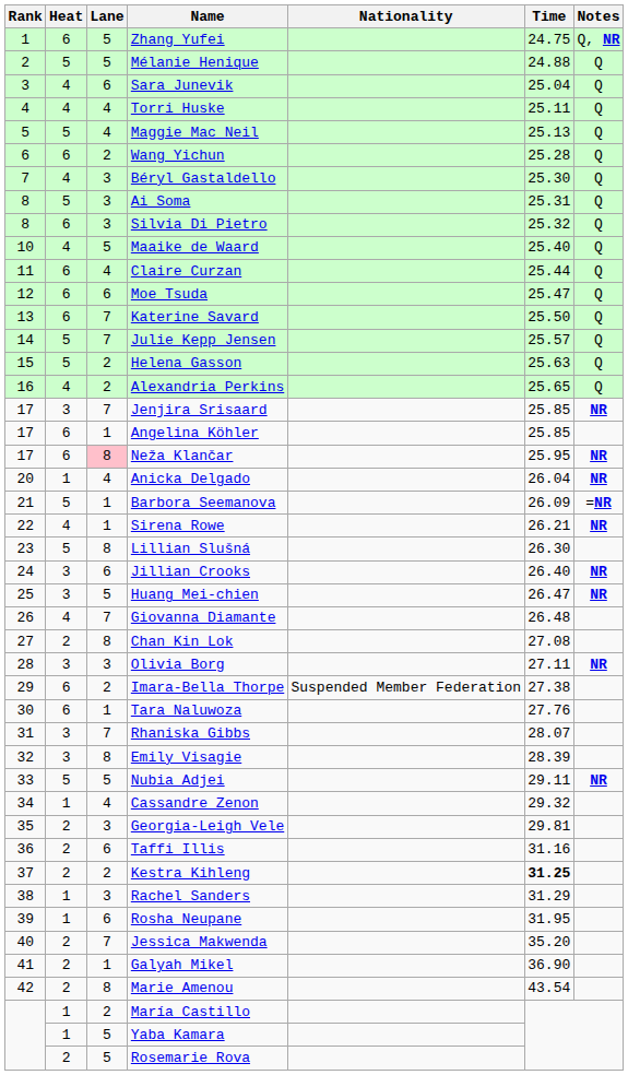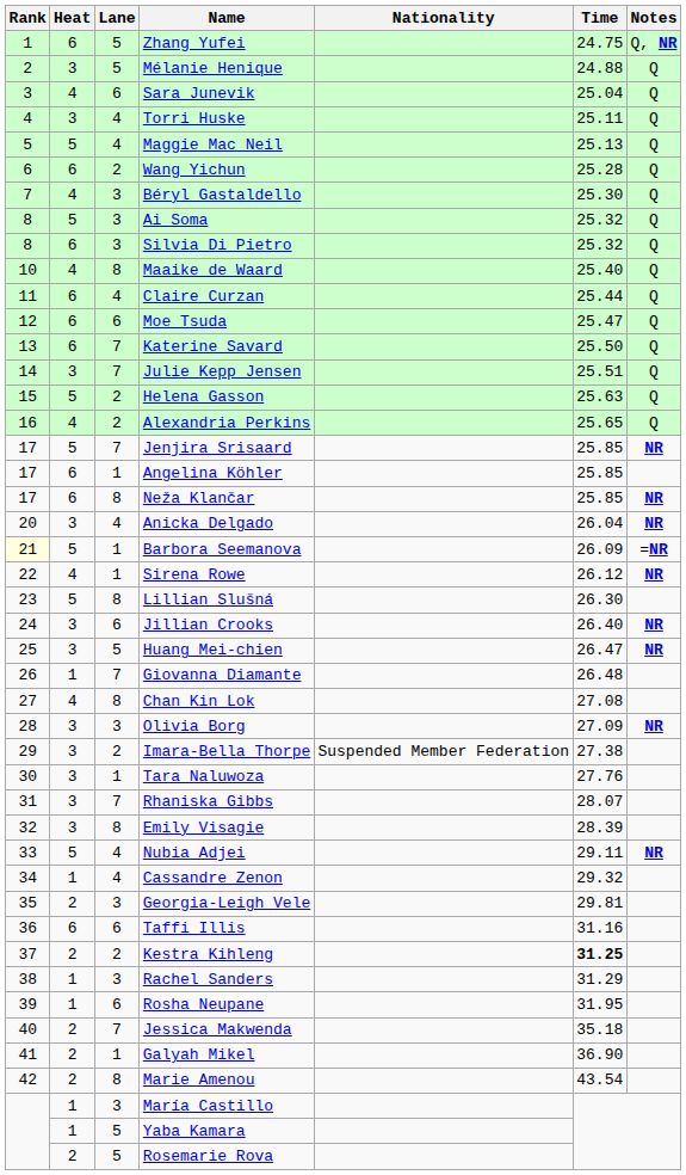 <table class="wikitable sortable" style="text-align:center">
 <tr>
 <th>Rank</th>
 <th>Heat</th>
 <th>Lane</th>
 <th>Name</th>
 <th>Nationality</th>
 <th>Time</th>
 <th>Notes</th>
 </tr>
 <tr bgcolor=ccffcc>
 <td>1</td>
 <td>6</td>
 <td>5</td>
 <td align=left><a href='#'>Zhang Yufei</a></td>
 <td align=left></td>
 <td>24.75</td>
 <td>Q, <strong><a href='#'>NR</a></strong></td>
 </tr>
 <tr bgcolor=ccffcc>
 <td>2</td>
-<td>5</td>
+<td>3</td>
 <td>5</td>
 <td align=left><a href='#'>Mélanie Henique</a></td>
 <td align=left></td>
 <td>24.88</td>
 <td>Q</td>
 </tr>
 <tr bgcolor=ccffcc>
 <td>3</td>
 <td>4</td>
 <td>6</td>
 <td align=left><a href='#'>Sara Junevik</a></td>
 <td align=left></td>
 <td>25.04</td>
 <td>Q</td>
 </tr>
 <tr bgcolor=ccffcc>
 <td>4</td>
-<td>4</td>
+<td>3</td>
 <td>4</td>
 <td align=left><a href='#'>Torri Huske</a></td>
 <td align=left></td>
 <td>25.11</td>
 <td>Q</td>
 </tr>
 <tr bgcolor=ccffcc>
 <td>5</td>
 <td>5</td>
 <td>4</td>
 <td align=left><a href='#'>Maggie Mac Neil</a></td>
 <td align=left></td>
 <td>25.13</td>
 <td>Q</td>
 </tr>
 <tr bgcolor=ccffcc>
 <td>6</td>
 <td>6</td>
 <td>2</td>
 <td align=left><a href='#'>Wang Yichun</a></td>
 <td align=left></td>
 <td>25.28</td>
 <td>Q</td>
 </tr>
 <tr bgcolor=ccffcc>
 <td>7</td>
 <td>4</td>
 <td>3</td>
 <td align=left><a href='#'>Béryl Gastaldello</a></td>
 <td align=left></td>
 <td>25.30</td>
 <td>Q</td>
 </tr>
 <tr bgcolor=ccffcc>
 <td>8</td>
 <td>5</td>
 <td>3</td>
 <td align=left><a href='#'>Ai Soma</a></td>
 <td align=left></td>
-<td>25.31</td>
+<td>25.32</td>
 <td>Q</td>
 </tr>
 <tr bgcolor=ccffcc>
 <td>8</td>
 <td>6</td>
 <td>3</td>
 <td align=left><a href='#'>Silvia Di Pietro</a></td>
 <td align=left></td>
 <td>25.32</td>
 <td>Q</td>
 </tr>
 <tr bgcolor=ccffcc>
 <td>10</td>
 <td>4</td>
-<td>5</td>
+<td>8</td>
 <td align=left><a href='#'>Maaike de Waard</a></td>
 <td align=left></td>
 <td>25.40</td>
 <td>Q</td>
 </tr>
 <tr bgcolor=ccffcc>
 <td>11</td>
 <td>6</td>
 <td>4</td>
 <td align=left><a href='#'>Claire Curzan</a></td>
 <td align=left></td>
 <td>25.44</td>
 <td>Q</td>
 </tr>
 <tr bgcolor=ccffcc>
 <td>12</td>
 <td>6</td>
 <td>6</td>
 <td align=left><a href='#'>Moe Tsuda</a></td>
 <td align=left></td>
 <td>25.47</td>
 <td>Q</td>
 </tr>
 <tr bgcolor=ccffcc>
 <td>13</td>
 <td>6</td>
 <td>7</td>
 <td align=left><a href='#'>Katerine Savard</a></td>
 <td align=left></td>
 <td>25.50</td>
 <td>Q</td>
 </tr>
 <tr bgcolor=ccffcc>
 <td>14</td>
-<td>5</td>
+<td>3</td>
 <td>7</td>
 <td align=left><a href='#'>Julie Kepp Jensen</a></td>
 <td align=left></td>
-<td>25.57</td>
+<td>25.51</td>
 <td>Q</td>
 </tr>
 <tr bgcolor=ccffcc>
 <td>15</td>
 <td>5</td>
 <td>2</td>
 <td align=left><a href='#'>Helena Gasson</a></td>
 <td align=left></td>
 <td>25.63</td>
 <td>Q</td>
 </tr>
 <tr bgcolor=ccffcc>
 <td>16</td>
 <td>4</td>
 <td>2</td>
 <td align=left><a href='#'>Alexandria Perkins</a></td>
 <td align=left></td>
 <td>25.65</td>
 <td>Q</td>
 </tr>
 <tr>
 <td>17</td>
-<td>3</td>
+<td>5</td>
 <td>7</td>
 <td align=left><a href='#'>Jenjira Srisaard</a></td>
 <td align=left></td>
 <td>25.85</td>
 <td><strong><a href='#'>NR</a></strong></td>
 </tr>
 <tr>
 <td>17</td>
 <td>6</td>
 <td>1</td>
 <td align=left><a href='#'>Angelina Köhler</a></td>
 <td align=left></td>
 <td>25.85</td>
 <td></td>
 </tr>
 <tr>
 <td>17</td>
 <td>6</td>
-<td style="background: pink;">8</td>
+<td>8</td>
 <td align=left><a href='#'>Neža Klančar</a></td>
 <td align=left></td>
-<td>25.95</td>
+<td>25.85</td>
 <td><strong><a href='#'>NR</a></strong></td>
 </tr>
 <tr>
 <td>20</td>
-<td>1</td>
+<td>3</td>
 <td>4</td>
 <td align=left><a href='#'>Anicka Delgado</a></td>
 <td align=left></td>
 <td>26.04</td>
 <td><strong><a href='#'>NR</a></strong></td>
 </tr>
 <tr>
-<td>21</td>
+<td style="background: lightyellow;">21</td>
 <td>5</td>
 <td>1</td>
 <td align=left><a href='#'>Barbora Seemanova</a></td>
 <td align=left></td>
 <td>26.09</td>
 <td>=<strong><a href='#'>NR</a></strong></td>
 </tr>
 <tr>
 <td>22</td>
 <td>4</td>
 <td>1</td>
 <td align=left><a href='#'>Sirena Rowe</a></td>
 <td align=left></td>
-<td>26.21</td>
+<td>26.12</td>
 <td><strong><a href='#'>NR</a></strong></td>
 </tr>
 <tr>
 <td>23</td>
 <td>5</td>
 <td>8</td>
 <td align=left><a href='#'>Lillian Slušná</a></td>
 <td align=left></td>
 <td>26.30</td>
 <td></td>
 </tr>
 <tr>
 <td>24</td>
 <td>3</td>
 <td>6</td>
 <td align=left><a href='#'>Jillian Crooks</a></td>
 <td align=left></td>
 <td>26.40</td>
 <td><strong><a href='#'>NR</a></strong></td>
 </tr>
 <tr>
 <td>25</td>
 <td>3</td>
 <td>5</td>
 <td align=left><a href='#'>Huang Mei-chien</a></td>
 <td align=left></td>
 <td>26.47</td>
 <td><strong><a href='#'>NR</a></strong></td>
 </tr>
 <tr>
 <td>26</td>
-<td>4</td>
+<td>1</td>
 <td>7</td>
 <td align=left><a href='#'>Giovanna Diamante</a></td>
 <td align=left></td>
 <td>26.48</td>
 <td></td>
 </tr>
 <tr>
 <td>27</td>
-<td>2</td>
+<td>4</td>
 <td>8</td>
 <td align=left><a href='#'>Chan Kin Lok</a></td>
 <td align=left></td>
 <td>27.08</td>
 <td></td>
 </tr>
 <tr>
 <td>28</td>
 <td>3</td>
 <td>3</td>
 <td align=left><a href='#'>Olivia Borg</a></td>
 <td align=left></td>
-<td>27.11</td>
+<td>27.09</td>
 <td><strong><a href='#'>NR</a></strong></td>
 </tr>
 <tr>
 <td>29</td>
-<td>6</td>
+<td>3</td>
 <td>2</td>
 <td align=left><a href='#'>Imara-Bella Thorpe</a></td>
 <td align=left> Suspended Member Federation</td>
 <td>27.38</td>
 <td></td>
 </tr>
 <tr>
 <td>30</td>
-<td>6</td>
+<td>3</td>
 <td>1</td>
 <td align=left><a href='#'>Tara Naluwoza</a></td>
 <td align=left></td>
 <td>27.76</td>
 <td></td>
 </tr>
 <tr>
 <td>31</td>
 <td>3</td>
 <td>7</td>
 <td align=left><a href='#'>Rhaniska Gibbs</a></td>
 <td align=left></td>
 <td>28.07</td>
 <td></td>
 </tr>
 <tr>
 <td>32</td>
 <td>3</td>
 <td>8</td>
 <td align=left><a href='#'>Emily Visagie</a></td>
 <td align=left></td>
 <td>28.39</td>
 <td></td>
 </tr>
 <tr>
 <td>33</td>
 <td>5</td>
-<td>5</td>
+<td>4</td>
 <td align=left><a href='#'>Nubia Adjei</a></td>
 <td align=left></td>
 <td>29.11</td>
 <td><strong><a href='#'>NR</a></strong></td>
 </tr>
 <tr>
 <td>34</td>
 <td>1</td>
 <td>4</td>
 <td align=left><a href='#'>Cassandre Zenon</a></td>
 <td align=left></td>
 <td>29.32</td>
 <td></td>
 </tr>
 <tr>
 <td>35</td>
 <td>2</td>
 <td>3</td>
 <td align=left><a href='#'>Georgia-Leigh Vele</a></td>
 <td align=left></td>
 <td>29.81</td>
 <td></td>
 </tr>
 <tr>
 <td>36</td>
-<td>2</td>
+<td>6</td>
 <td>6</td>
 <td align=left><a href='#'>Taffi Illis</a></td>
 <td align=left></td>
 <td>31.16</td>
 <td></td>
 </tr>
 <tr>
 <td>37</td>
 <td>2</td>
 <td>2</td>
 <td align=left><a href='#'>Kestra Kihleng</a></td>
 <td align=left></td>
 <td><strong>31.25</strong></td>
 <td></td>
 </tr>
 <tr>
 <td>38</td>
 <td>1</td>
 <td>3</td>
 <td align=left><a href='#'>Rachel Sanders</a></td>
 <td align=left></td>
 <td>31.29</td>
 <td></td>
 </tr>
 <tr>
 <td>39</td>
 <td>1</td>
 <td>6</td>
 <td align=left><a href='#'>Rosha Neupane</a></td>
 <td align=left></td>
 <td>31.95</td>
 <td></td>
 </tr>
 <tr>
 <td>40</td>
 <td>2</td>
 <td>7</td>
 <td align=left><a href='#'>Jessica Makwenda</a></td>
 <td align=left></td>
-<td>35.20</td>
+<td>35.18</td>
 <td></td>
 </tr>
 <tr>
 <td>41</td>
 <td>2</td>
 <td>1</td>
 <td align=left><a href='#'>Galyah Mikel</a></td>
 <td align=left></td>
 <td>36.90</td>
 <td></td>
 </tr>
 <tr>
 <td>42</td>
 <td>2</td>
 <td>8</td>
 <td align=left><a href='#'>Marie Amenou</a></td>
 <td align=left></td>
 <td>43.54</td>
 <td></td>
 </tr>
 <tr>
 <td rowspan=3></td>
 <td>1</td>
-<td>2</td>
+<td>3</td>
 <td align=left><a href='#'>María Castillo</a></td>
 <td align=left></td>
 <td colspan=2 rowspan=3></td>
 </tr>
 <tr>
 <td>1</td>
 <td>5</td>
 <td align=left><a href='#'>Yaba Kamara</a></td>
 <td align=left></td>
 </tr>
 <tr>
 <td>2</td>
 <td>5</td>
 <td align=left><a href='#'>Rosemarie Rova</a></td>
 <td align=left></td>
 </tr>
 </table>
